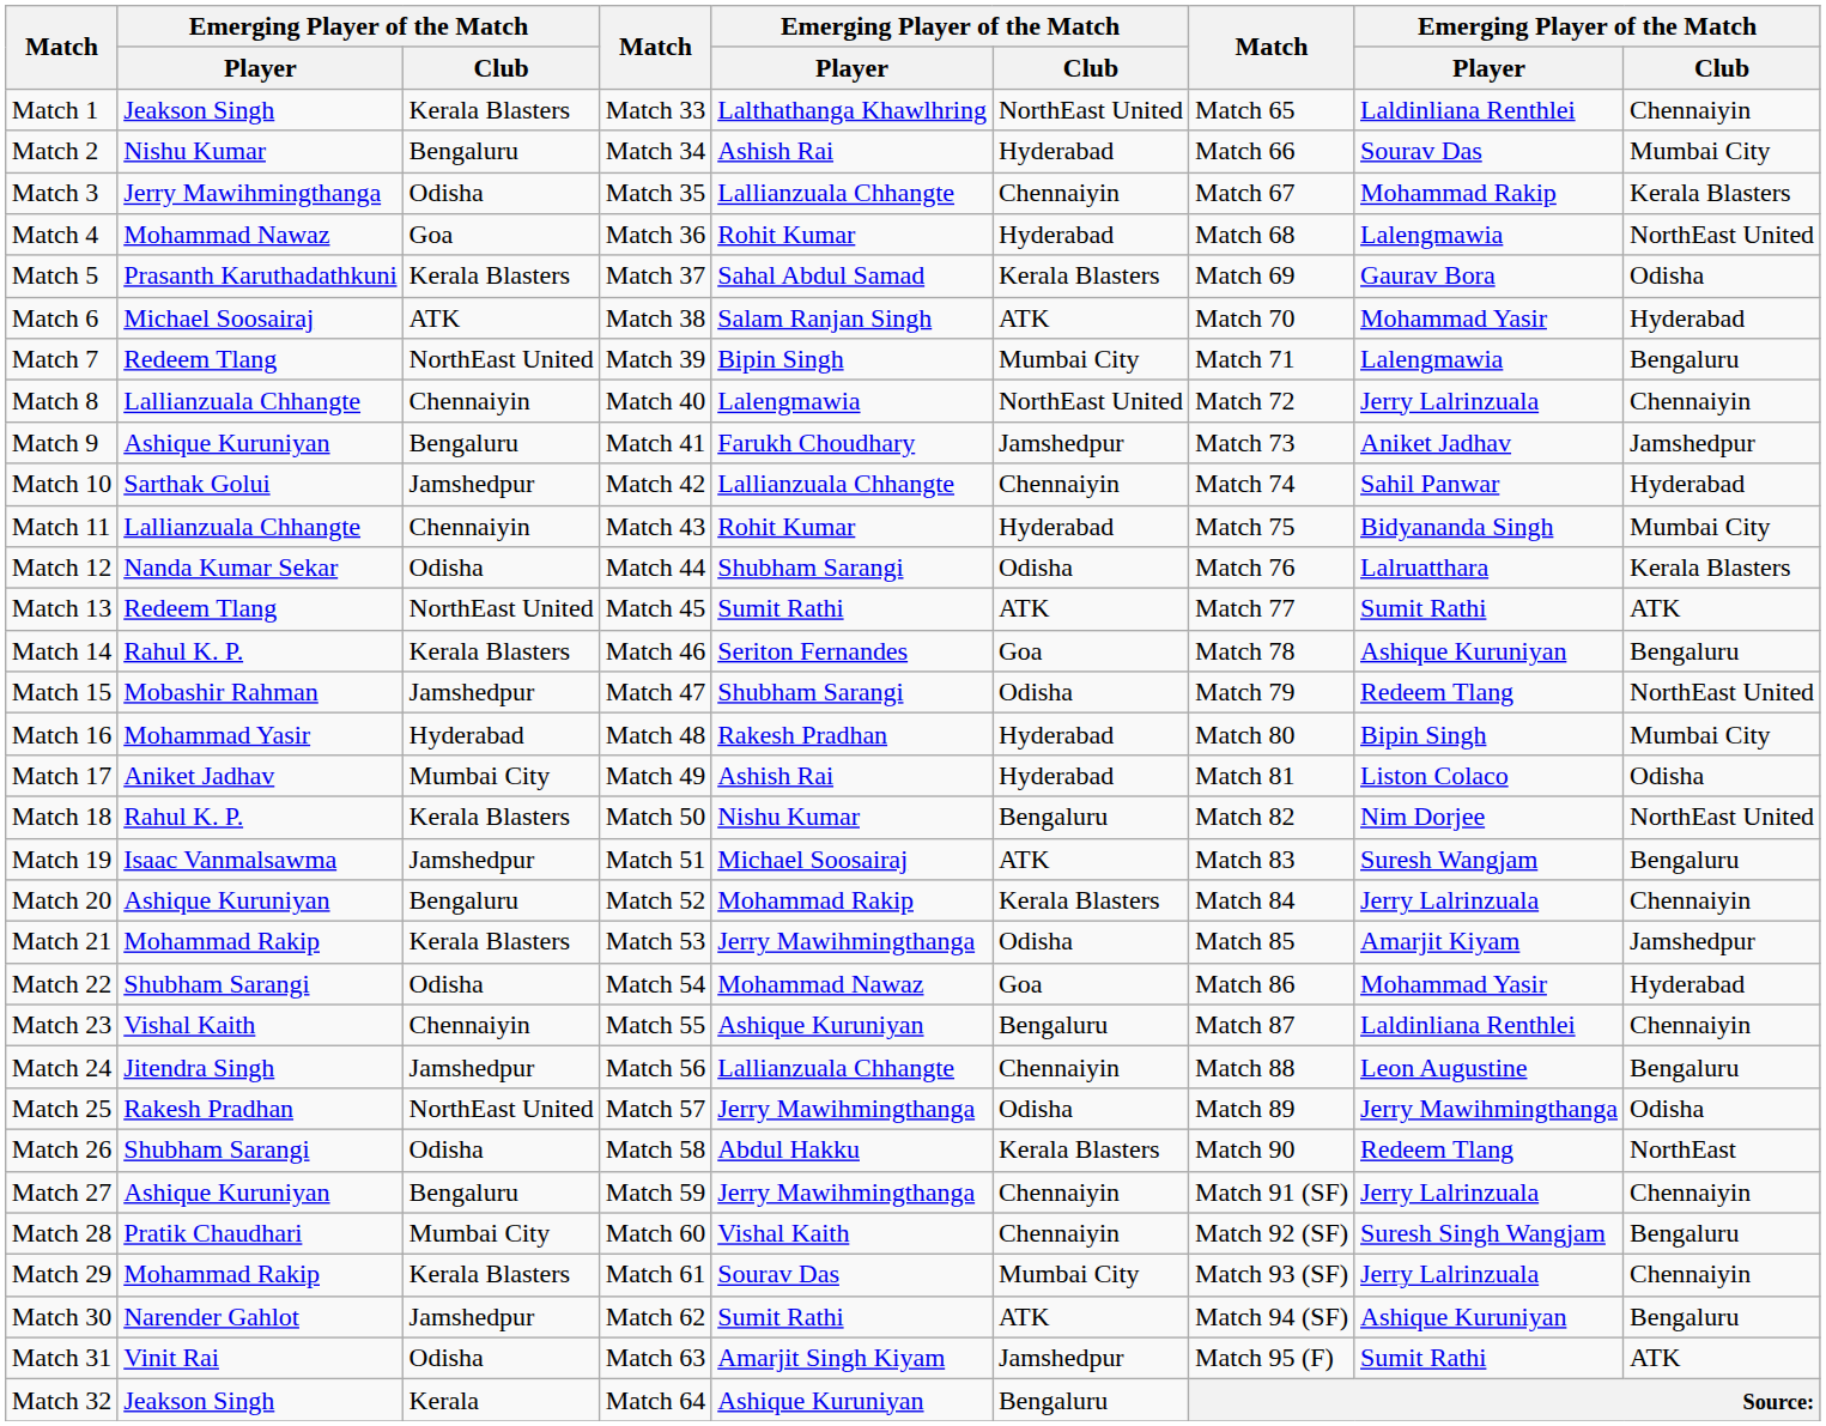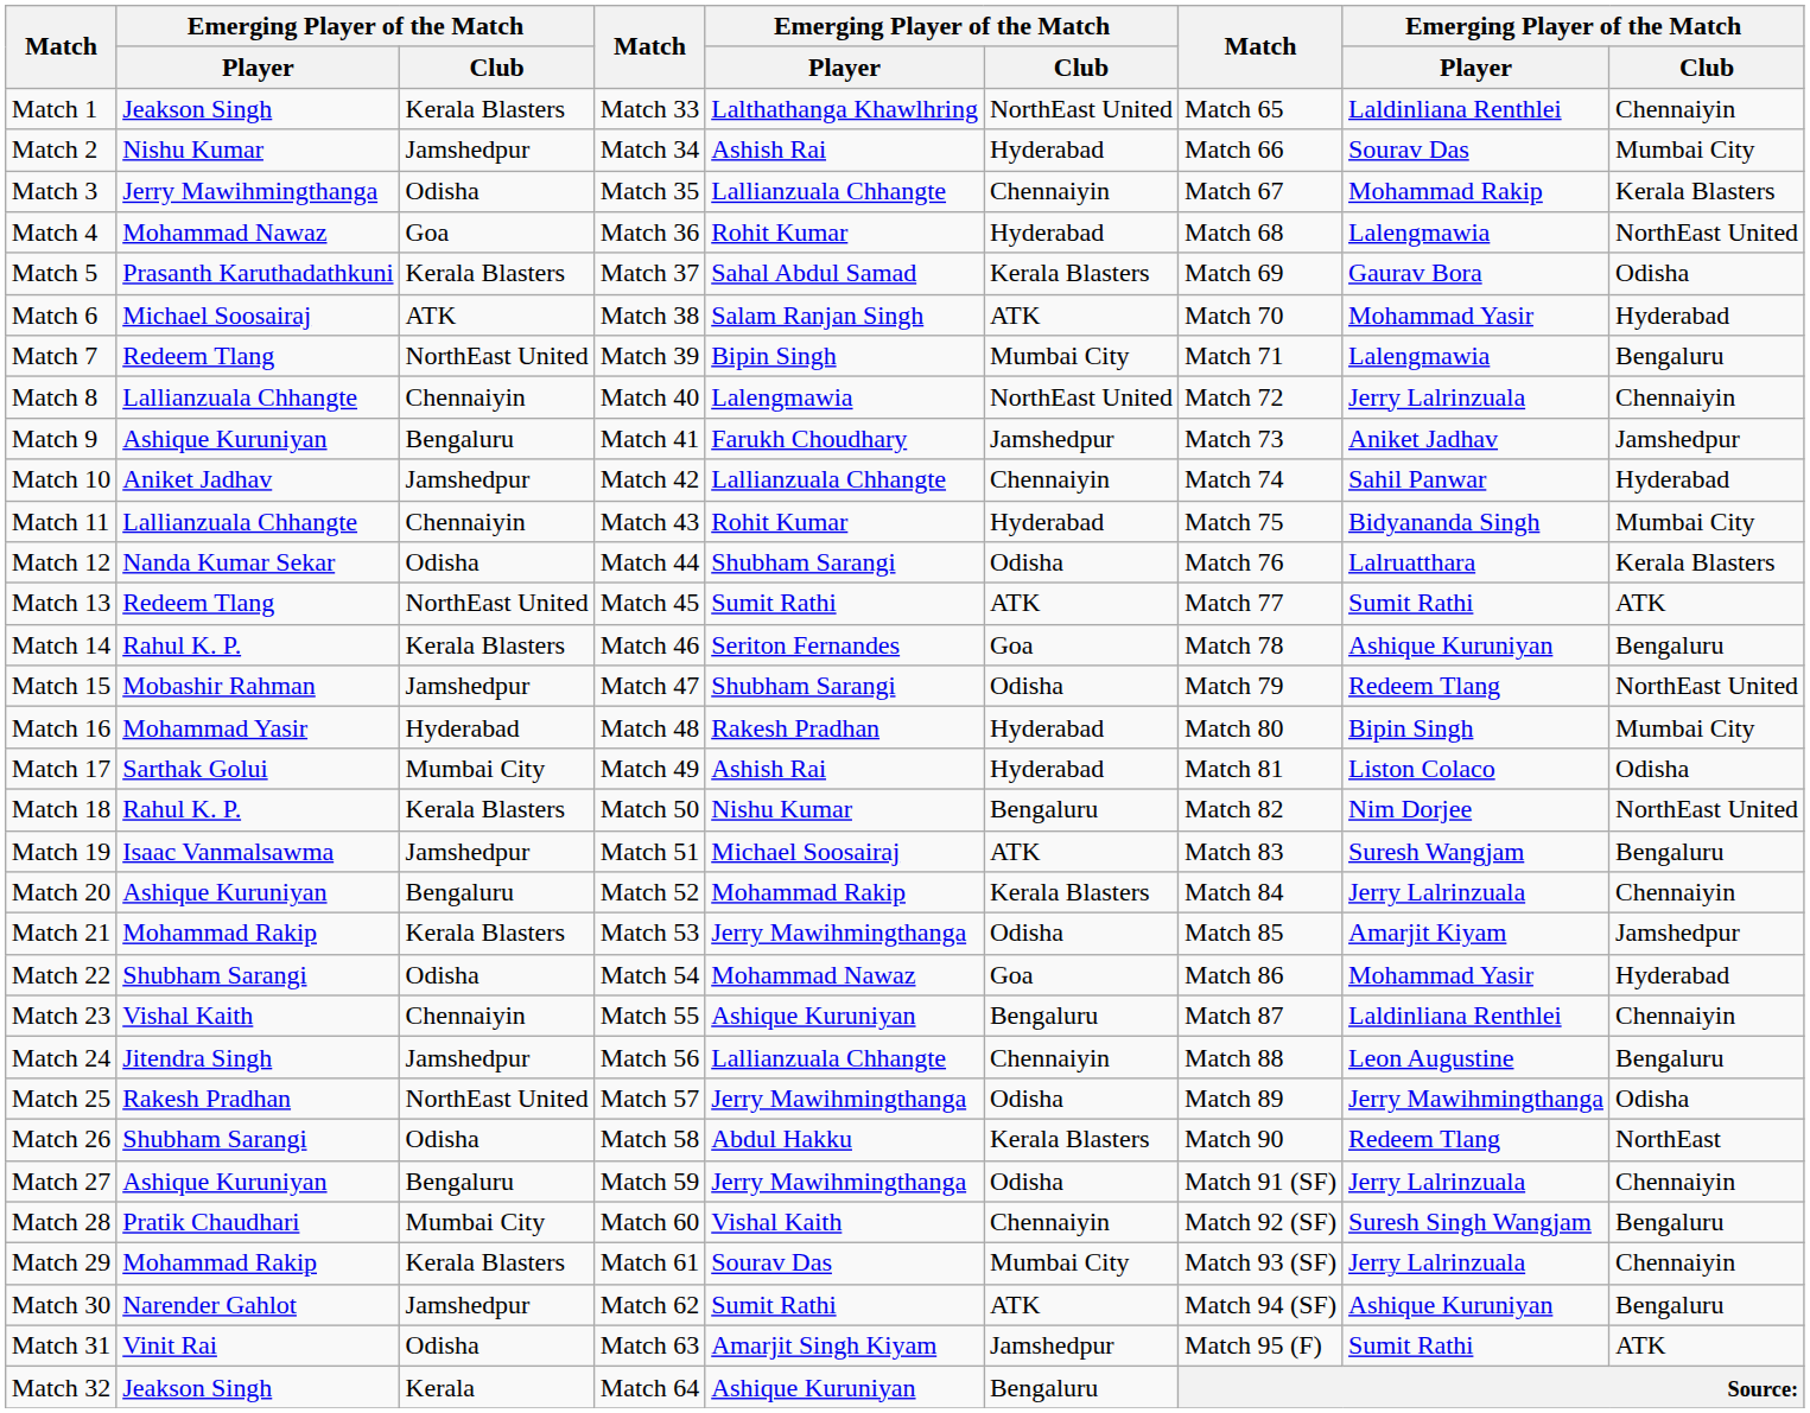 <table class="wikitable">
 <tr>
 <th rowspan="2">Match</th>
 <th colspan="2">Emerging Player of the Match</th>
 <th rowspan="2">Match</th>
 <th colspan="2">Emerging Player of the Match</th>
 <th rowspan="2">Match</th>
 <th colspan="2">Emerging Player of the Match</th>
 </tr>
 <tr>
 <th> Player</th>
 <th>Club</th>
 <th> Player</th>
 <th>Club</th>
 <th> Player</th>
 <th>Club</th>
 </tr>
 <tr>
 <td>Match 1</td>
 <td><a href='#'>Jeakson Singh</a></td>
 <td>Kerala Blasters</td>
 <td>Match 33</td>
 <td><a href='#'>Lalthathanga Khawlhring</a></td>
 <td>NorthEast United</td>
 <td>Match 65</td>
 <td><a href='#'>Laldinliana Renthlei</a></td>
 <td>Chennaiyin</td>
 </tr>
 <tr>
 <td>Match 2</td>
 <td><a href='#'>Nishu Kumar</a></td>
-<td>Bengaluru</td>
+<td>Jamshedpur</td>
 <td>Match 34</td>
 <td><a href='#'>Ashish Rai</a></td>
 <td>Hyderabad</td>
 <td>Match 66</td>
 <td><a href='#'>Sourav Das</a></td>
 <td>Mumbai City</td>
 </tr>
 <tr>
 <td>Match 3</td>
 <td><a href='#'>Jerry Mawihmingthanga</a></td>
 <td>Odisha</td>
 <td>Match 35</td>
 <td><a href='#'>Lallianzuala Chhangte</a></td>
 <td>Chennaiyin</td>
 <td>Match 67</td>
 <td><a href='#'>Mohammad Rakip</a></td>
 <td>Kerala Blasters</td>
 </tr>
 <tr>
 <td>Match 4</td>
 <td><a href='#'>Mohammad Nawaz</a></td>
 <td>Goa</td>
 <td>Match 36</td>
 <td><a href='#'>Rohit Kumar</a></td>
 <td>Hyderabad</td>
 <td>Match 68</td>
 <td><a href='#'>Lalengmawia</a></td>
 <td>NorthEast United</td>
 </tr>
 <tr>
 <td>Match 5</td>
 <td><a href='#'>Prasanth Karuthadathkuni</a></td>
 <td>Kerala Blasters</td>
 <td>Match 37</td>
 <td><a href='#'>Sahal Abdul Samad</a></td>
 <td>Kerala Blasters</td>
 <td>Match 69</td>
 <td><a href='#'>Gaurav Bora</a></td>
 <td>Odisha</td>
 </tr>
 <tr>
 <td>Match 6</td>
 <td><a href='#'>Michael Soosairaj</a></td>
 <td>ATK</td>
 <td>Match 38</td>
 <td><a href='#'>Salam Ranjan Singh</a></td>
 <td>ATK</td>
 <td>Match 70</td>
 <td><a href='#'>Mohammad Yasir</a></td>
 <td>Hyderabad</td>
 </tr>
 <tr>
 <td>Match 7</td>
 <td><a href='#'>Redeem Tlang</a></td>
 <td>NorthEast United</td>
 <td>Match 39</td>
 <td><a href='#'>Bipin Singh</a></td>
 <td>Mumbai City</td>
 <td>Match 71</td>
 <td><a href='#'>Lalengmawia</a></td>
 <td>Bengaluru</td>
 </tr>
 <tr>
 <td>Match 8</td>
 <td><a href='#'>Lallianzuala Chhangte</a></td>
 <td>Chennaiyin</td>
 <td>Match 40</td>
 <td><a href='#'>Lalengmawia</a></td>
 <td>NorthEast United</td>
 <td>Match 72</td>
 <td><a href='#'>Jerry Lalrinzuala</a></td>
 <td>Chennaiyin</td>
 </tr>
 <tr>
 <td>Match 9</td>
 <td><a href='#'>Ashique Kuruniyan</a></td>
 <td>Bengaluru</td>
 <td>Match 41</td>
 <td><a href='#'>Farukh Choudhary</a></td>
 <td>Jamshedpur</td>
 <td>Match 73</td>
 <td><a href='#'>Aniket Jadhav</a></td>
 <td>Jamshedpur</td>
 </tr>
 <tr>
 <td>Match 10</td>
-<td><a href='#'>Sarthak Golui</a></td>
+<td><a href='#'>Aniket Jadhav</a></td>
 <td>Jamshedpur</td>
 <td>Match 42</td>
 <td><a href='#'>Lallianzuala Chhangte</a></td>
 <td>Chennaiyin</td>
 <td>Match 74</td>
 <td><a href='#'>Sahil Panwar</a></td>
 <td>Hyderabad</td>
 </tr>
 <tr>
 <td>Match 11</td>
 <td><a href='#'>Lallianzuala Chhangte</a></td>
 <td>Chennaiyin</td>
 <td>Match 43</td>
 <td><a href='#'>Rohit Kumar</a></td>
 <td>Hyderabad</td>
 <td>Match 75</td>
 <td><a href='#'>Bidyananda Singh</a></td>
 <td>Mumbai City</td>
 </tr>
 <tr>
 <td>Match 12</td>
 <td><a href='#'>Nanda Kumar Sekar</a></td>
 <td>Odisha</td>
 <td>Match 44</td>
 <td><a href='#'>Shubham Sarangi</a></td>
 <td>Odisha</td>
 <td>Match 76</td>
 <td><a href='#'>Lalruatthara</a></td>
 <td>Kerala Blasters</td>
 </tr>
 <tr>
 <td>Match 13</td>
 <td><a href='#'>Redeem Tlang</a></td>
 <td>NorthEast United</td>
 <td>Match 45</td>
 <td><a href='#'>Sumit Rathi</a></td>
 <td>ATK</td>
 <td>Match 77</td>
 <td><a href='#'>Sumit Rathi</a></td>
 <td>ATK</td>
 </tr>
 <tr>
 <td>Match 14</td>
 <td><a href='#'>Rahul K. P.</a></td>
 <td>Kerala Blasters</td>
 <td>Match 46</td>
 <td><a href='#'>Seriton Fernandes</a></td>
 <td>Goa</td>
 <td>Match 78</td>
 <td><a href='#'>Ashique Kuruniyan</a></td>
 <td>Bengaluru</td>
 </tr>
 <tr>
 <td>Match 15</td>
 <td><a href='#'>Mobashir Rahman</a></td>
 <td>Jamshedpur</td>
 <td>Match 47</td>
 <td><a href='#'>Shubham Sarangi</a></td>
 <td>Odisha</td>
 <td>Match 79</td>
 <td><a href='#'>Redeem Tlang</a></td>
 <td>NorthEast United</td>
 </tr>
 <tr>
 <td>Match 16</td>
 <td><a href='#'>Mohammad Yasir</a></td>
 <td>Hyderabad</td>
 <td>Match 48</td>
 <td><a href='#'>Rakesh Pradhan</a></td>
 <td>Hyderabad</td>
 <td>Match 80</td>
 <td><a href='#'>Bipin Singh</a></td>
 <td>Mumbai City</td>
 </tr>
 <tr>
 <td>Match 17</td>
-<td><a href='#'>Aniket Jadhav</a></td>
+<td><a href='#'>Sarthak Golui</a></td>
 <td>Mumbai City</td>
 <td>Match 49</td>
 <td><a href='#'>Ashish Rai</a></td>
 <td>Hyderabad</td>
 <td>Match 81</td>
 <td><a href='#'>Liston Colaco</a></td>
 <td>Odisha</td>
 </tr>
 <tr>
 <td>Match 18</td>
 <td><a href='#'>Rahul K. P.</a></td>
 <td>Kerala Blasters</td>
 <td>Match 50</td>
 <td><a href='#'>Nishu Kumar</a></td>
 <td>Bengaluru</td>
 <td>Match 82</td>
 <td><a href='#'>Nim Dorjee</a></td>
 <td>NorthEast United</td>
 </tr>
 <tr>
 <td>Match 19</td>
 <td><a href='#'>Isaac Vanmalsawma</a></td>
 <td>Jamshedpur</td>
 <td>Match 51</td>
 <td><a href='#'>Michael Soosairaj</a></td>
 <td>ATK</td>
 <td>Match 83</td>
 <td><a href='#'>Suresh Wangjam</a></td>
 <td>Bengaluru</td>
 </tr>
 <tr>
 <td>Match 20</td>
 <td><a href='#'>Ashique Kuruniyan</a></td>
 <td>Bengaluru</td>
 <td>Match 52</td>
 <td><a href='#'>Mohammad Rakip</a></td>
 <td>Kerala Blasters</td>
 <td>Match 84</td>
 <td><a href='#'>Jerry Lalrinzuala</a></td>
 <td>Chennaiyin</td>
 </tr>
 <tr>
 <td>Match 21</td>
 <td><a href='#'>Mohammad Rakip</a></td>
 <td>Kerala Blasters</td>
 <td>Match 53</td>
 <td><a href='#'>Jerry Mawihmingthanga</a></td>
 <td>Odisha</td>
 <td>Match 85</td>
 <td><a href='#'>Amarjit Kiyam</a></td>
 <td>Jamshedpur</td>
 </tr>
 <tr>
 <td>Match 22</td>
 <td><a href='#'>Shubham Sarangi</a></td>
 <td>Odisha</td>
 <td>Match 54</td>
 <td><a href='#'>Mohammad Nawaz</a></td>
 <td>Goa</td>
 <td>Match 86</td>
 <td><a href='#'>Mohammad Yasir</a></td>
 <td>Hyderabad</td>
 </tr>
 <tr>
 <td>Match 23</td>
 <td><a href='#'>Vishal Kaith</a></td>
 <td>Chennaiyin</td>
 <td>Match 55</td>
 <td><a href='#'>Ashique Kuruniyan</a></td>
 <td>Bengaluru</td>
 <td>Match 87</td>
 <td><a href='#'>Laldinliana Renthlei</a></td>
 <td>Chennaiyin</td>
 </tr>
 <tr>
 <td>Match 24</td>
 <td><a href='#'>Jitendra Singh</a></td>
 <td>Jamshedpur</td>
 <td>Match 56</td>
 <td><a href='#'>Lallianzuala Chhangte</a></td>
 <td>Chennaiyin</td>
 <td>Match 88</td>
 <td><a href='#'>Leon Augustine</a></td>
 <td>Bengaluru</td>
 </tr>
 <tr>
 <td>Match 25</td>
 <td><a href='#'>Rakesh Pradhan</a></td>
 <td>NorthEast United</td>
 <td>Match 57</td>
 <td><a href='#'>Jerry Mawihmingthanga</a></td>
 <td>Odisha</td>
 <td>Match 89</td>
 <td><a href='#'>Jerry Mawihmingthanga</a></td>
 <td>Odisha</td>
 </tr>
 <tr>
 <td>Match 26</td>
 <td><a href='#'>Shubham Sarangi</a></td>
 <td>Odisha</td>
 <td>Match 58</td>
 <td><a href='#'>Abdul Hakku</a></td>
 <td>Kerala Blasters</td>
 <td>Match 90</td>
 <td><a href='#'>Redeem Tlang</a></td>
 <td>NorthEast</td>
 </tr>
 <tr>
 <td>Match 27</td>
 <td><a href='#'>Ashique Kuruniyan</a></td>
 <td>Bengaluru</td>
 <td>Match 59</td>
 <td><a href='#'>Jerry Mawihmingthanga</a></td>
-<td>Chennaiyin</td>
+<td>Odisha</td>
 <td>Match 91 (SF)</td>
 <td><a href='#'>Jerry Lalrinzuala</a></td>
 <td>Chennaiyin</td>
 </tr>
 <tr>
 <td>Match 28</td>
 <td><a href='#'>Pratik Chaudhari</a></td>
 <td>Mumbai City</td>
 <td>Match 60</td>
 <td><a href='#'>Vishal Kaith</a></td>
 <td>Chennaiyin</td>
 <td>Match 92 (SF)</td>
 <td><a href='#'>Suresh Singh Wangjam</a></td>
 <td>Bengaluru</td>
 </tr>
 <tr>
 <td>Match 29</td>
 <td><a href='#'>Mohammad Rakip</a></td>
 <td>Kerala Blasters</td>
 <td>Match 61</td>
 <td><a href='#'>Sourav Das</a></td>
 <td>Mumbai City</td>
 <td>Match 93 (SF)</td>
 <td><a href='#'>Jerry Lalrinzuala</a></td>
 <td>Chennaiyin</td>
 </tr>
 <tr>
 <td>Match 30</td>
 <td><a href='#'>Narender Gahlot</a></td>
 <td>Jamshedpur</td>
 <td>Match 62</td>
 <td><a href='#'>Sumit Rathi</a></td>
 <td>ATK</td>
 <td>Match 94 (SF)</td>
 <td><a href='#'>Ashique Kuruniyan</a></td>
 <td>Bengaluru</td>
 </tr>
 <tr>
 <td>Match 31</td>
 <td><a href='#'>Vinit Rai</a></td>
 <td>Odisha</td>
 <td>Match 63</td>
 <td><a href='#'>Amarjit Singh Kiyam</a></td>
 <td>Jamshedpur</td>
 <td>Match 95 (F)</td>
 <td><a href='#'>Sumit Rathi</a></td>
 <td>ATK</td>
 </tr>
 <tr>
 <td>Match 32</td>
 <td><a href='#'>Jeakson Singh</a></td>
 <td>Kerala</td>
 <td>Match 64</td>
 <td><a href='#'>Ashique Kuruniyan</a></td>
 <td>Bengaluru</td>
 <th colspan="3" style="text-align:right;"><small>Source:</small></th>
 </tr>
 </table>
